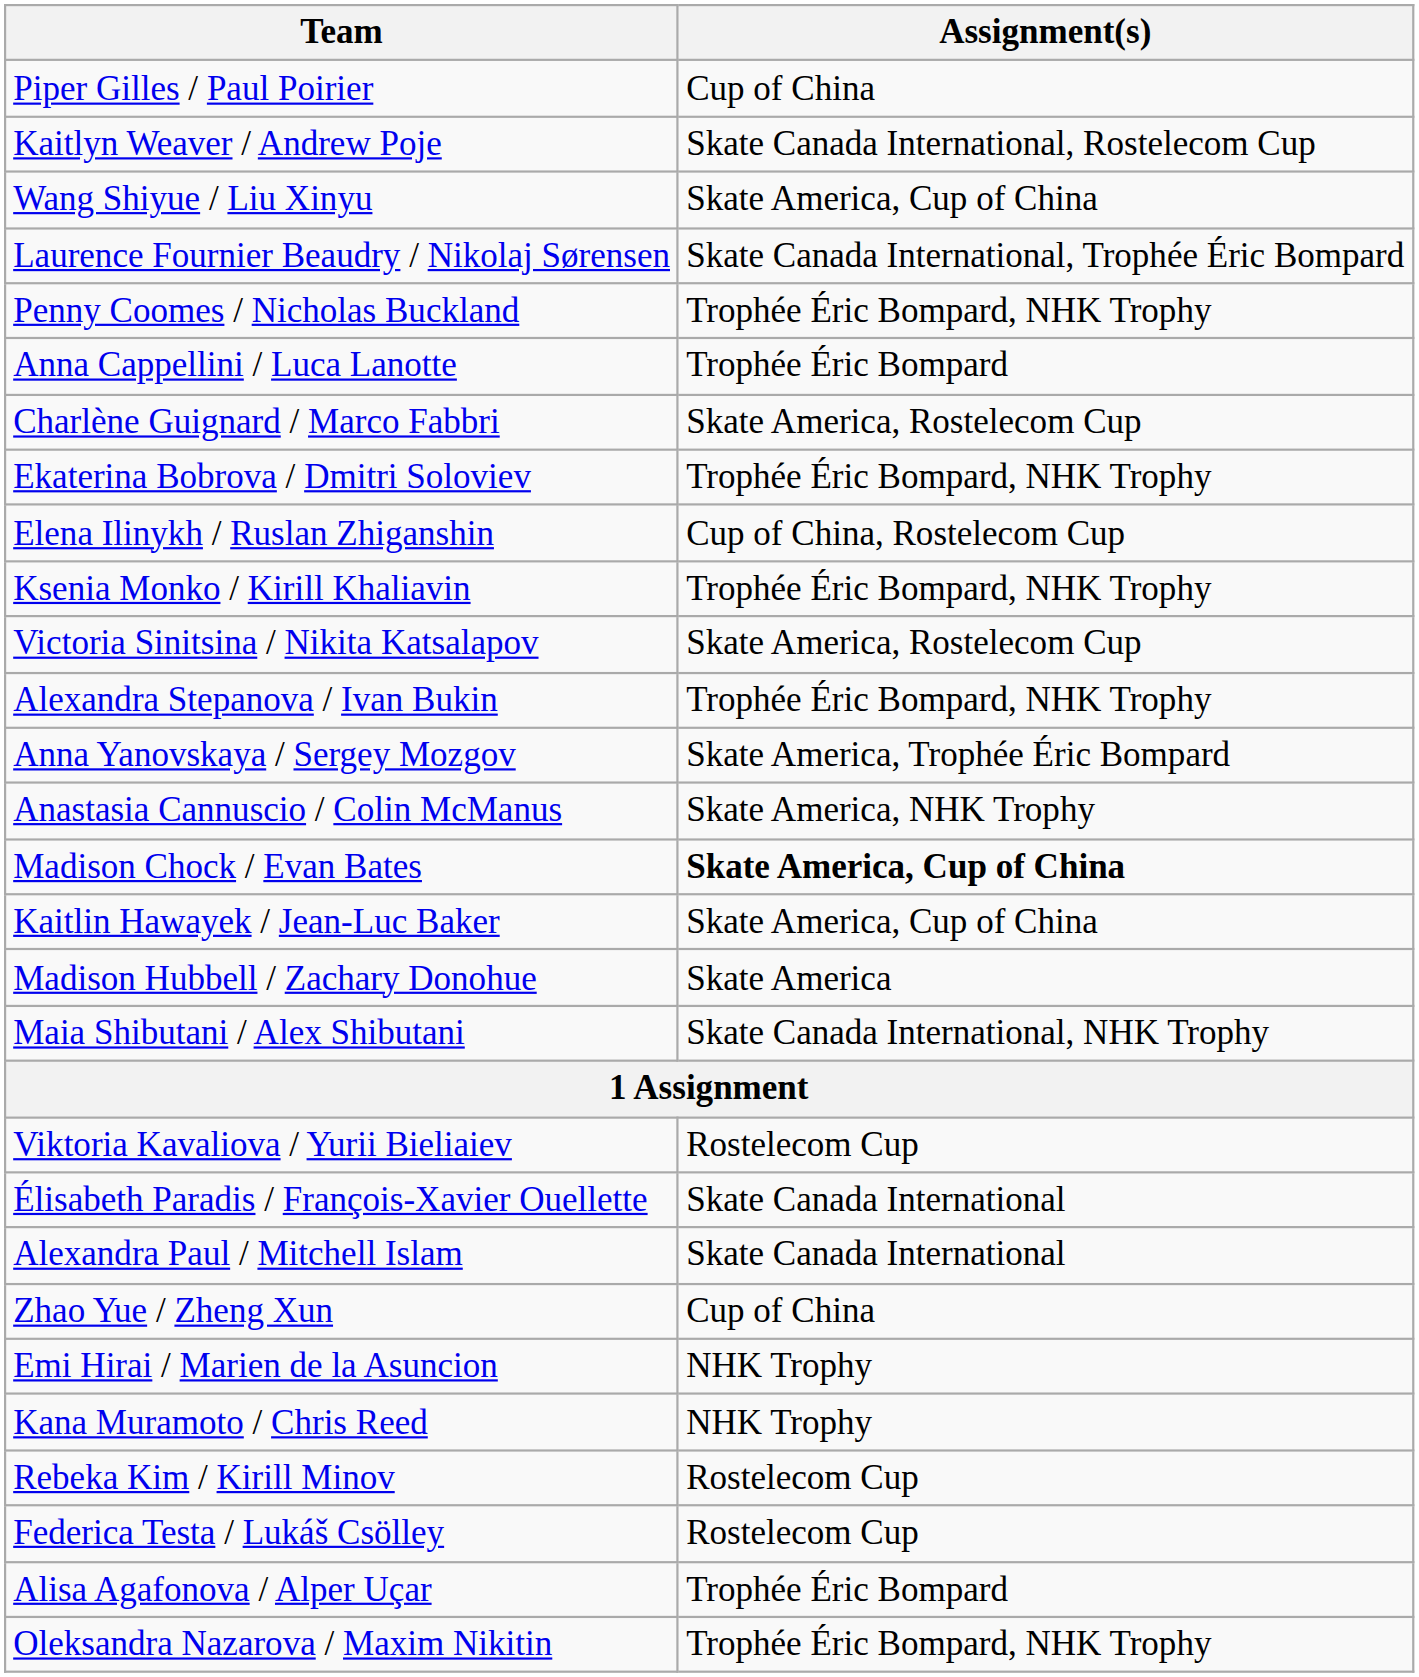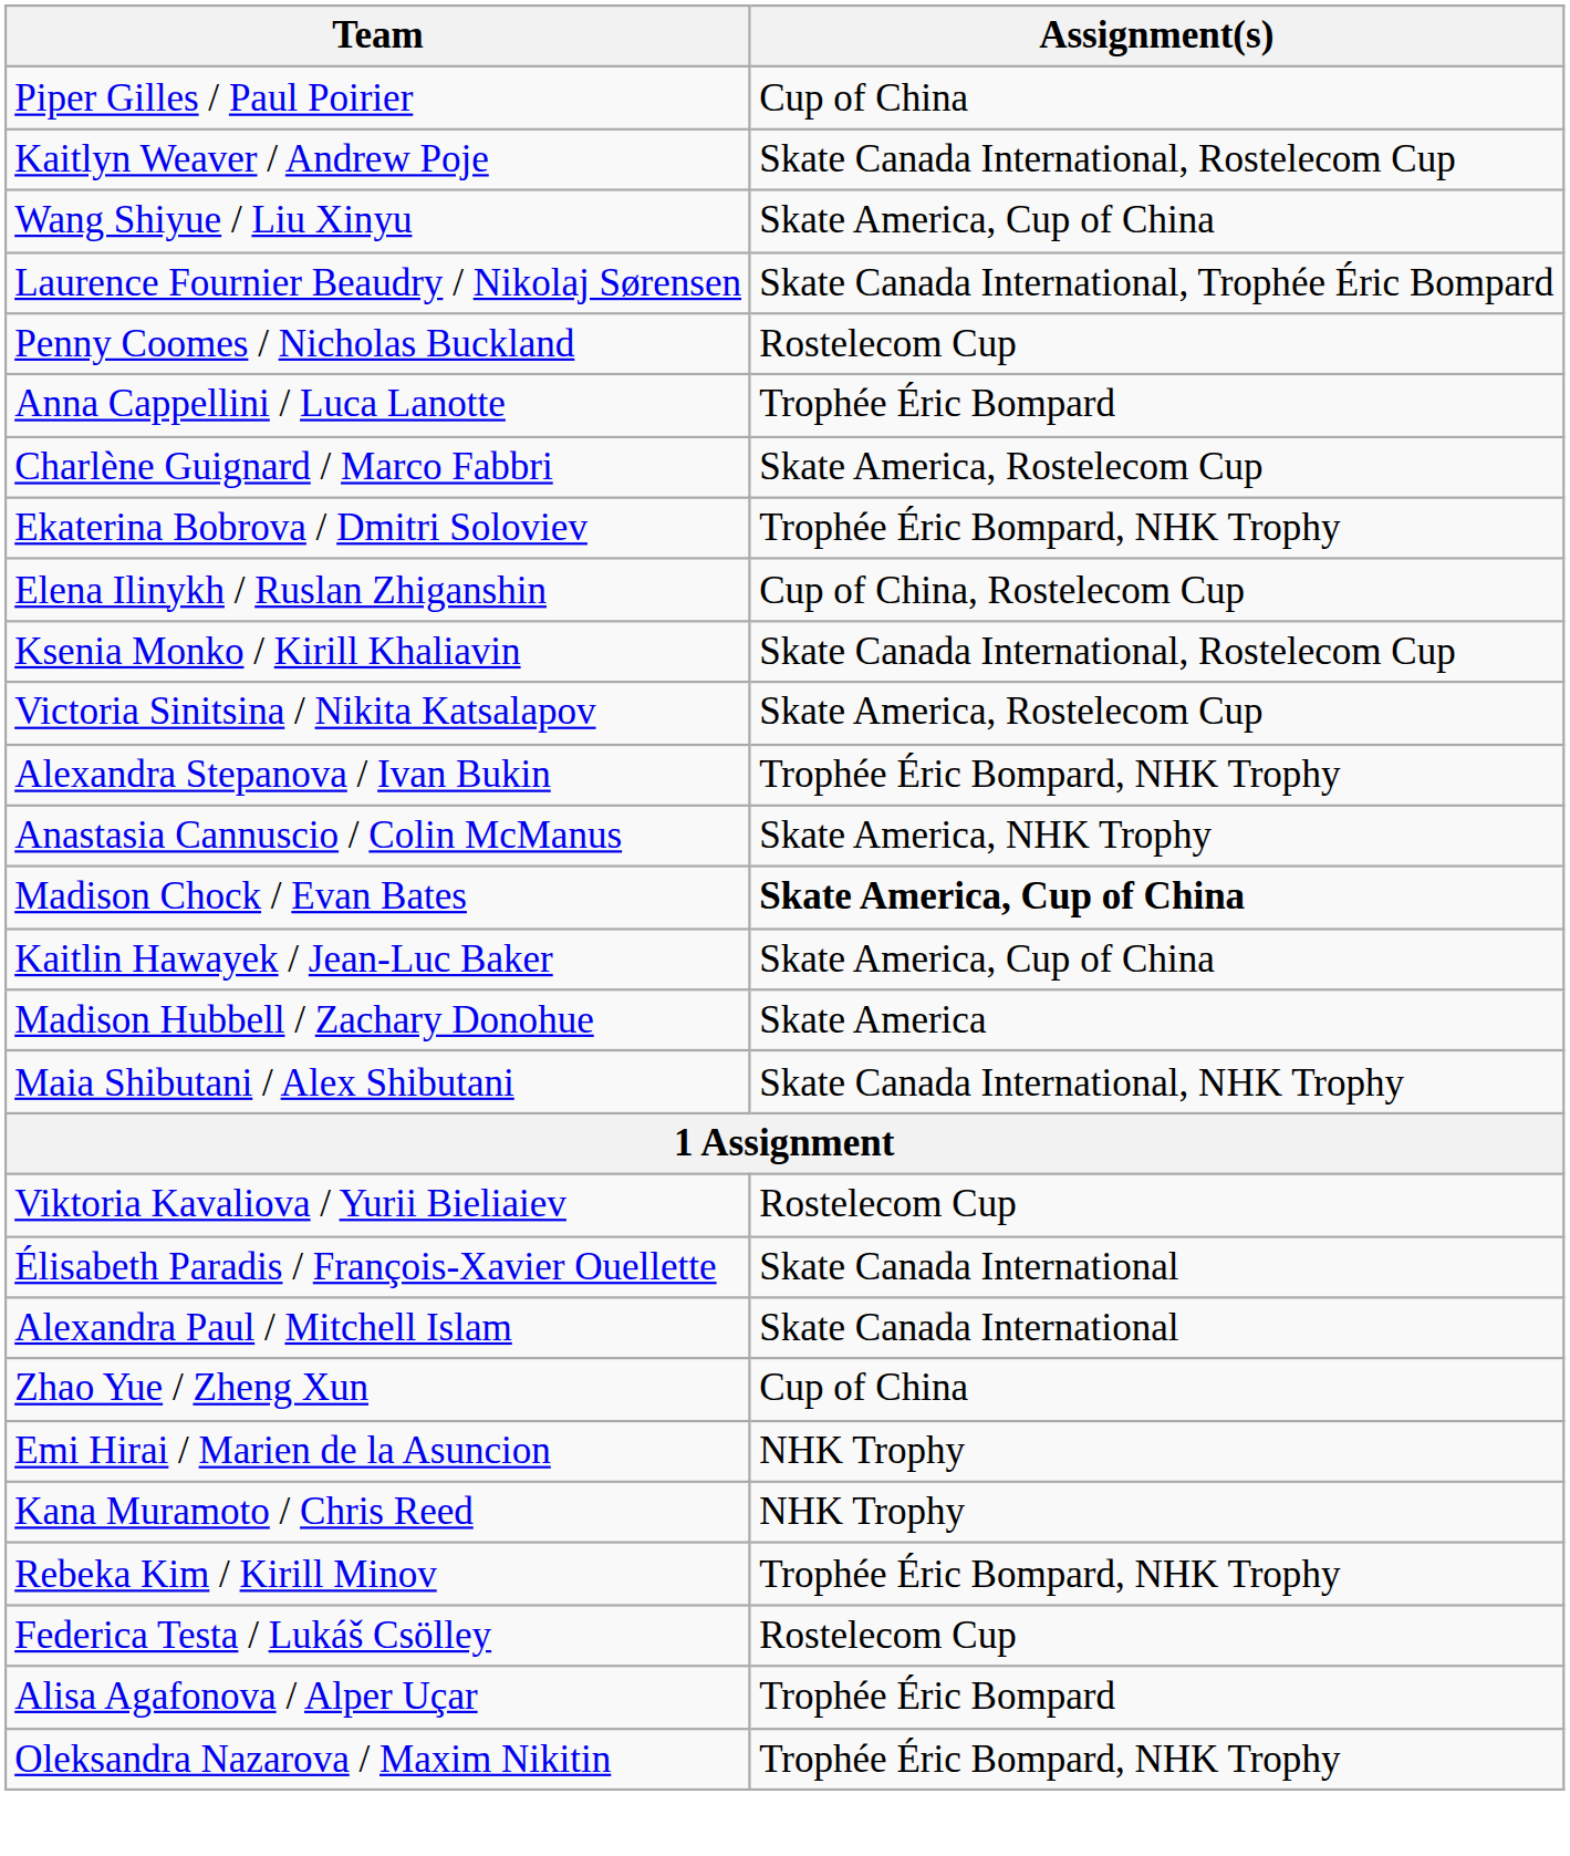 <table class="wikitable">
 <tr>
 <th>Team</th>
 <th>Assignment(s)</th>
 </tr>
 <tr>
 <td> <a href='#'>Piper Gilles</a> / <a href='#'>Paul Poirier</a></td>
 <td>Cup of China</td>
 </tr>
 <tr>
 <td> <a href='#'>Kaitlyn Weaver</a> / <a href='#'>Andrew Poje</a></td>
 <td>Skate Canada International, Rostelecom Cup</td>
 </tr>
 <tr>
 <td> <a href='#'>Wang Shiyue</a> / <a href='#'>Liu Xinyu</a></td>
 <td>Skate America, Cup of China</td>
 </tr>
 <tr>
 <td> <a href='#'>Laurence Fournier Beaudry</a> / <a href='#'>Nikolaj Sørensen</a></td>
 <td>Skate Canada International, Trophée Éric Bompard</td>
 </tr>
 <tr>
 <td> <a href='#'>Penny Coomes</a> / <a href='#'>Nicholas Buckland</a></td>
-<td>Trophée Éric Bompard, NHK Trophy</td>
+<td>Rostelecom Cup</td>
 </tr>
 <tr>
 <td> <a href='#'>Anna Cappellini</a> / <a href='#'>Luca Lanotte</a></td>
 <td>Trophée Éric Bompard</td>
 </tr>
 <tr>
 <td> <a href='#'>Charlène Guignard</a> / <a href='#'>Marco Fabbri</a></td>
 <td>Skate America, Rostelecom Cup</td>
 </tr>
 <tr>
 <td> <a href='#'>Ekaterina Bobrova</a> / <a href='#'>Dmitri Soloviev</a></td>
 <td>Trophée Éric Bompard, NHK Trophy</td>
 </tr>
 <tr>
 <td> <a href='#'>Elena Ilinykh</a> / <a href='#'>Ruslan Zhiganshin</a></td>
 <td>Cup of China, Rostelecom Cup</td>
 </tr>
 <tr>
 <td> <a href='#'>Ksenia Monko</a> / <a href='#'>Kirill Khaliavin</a></td>
-<td>Trophée Éric Bompard, NHK Trophy</td>
+<td>Skate Canada International, Rostelecom Cup</td>
 </tr>
 <tr>
 <td> <a href='#'>Victoria Sinitsina</a> / <a href='#'>Nikita Katsalapov</a></td>
 <td>Skate America, Rostelecom Cup</td>
 </tr>
 <tr>
 <td> <a href='#'>Alexandra Stepanova</a> / <a href='#'>Ivan Bukin</a></td>
 <td>Trophée Éric Bompard, NHK Trophy</td>
-</tr>
-<tr>
-<td> <a href='#'>Anna Yanovskaya</a> / <a href='#'>Sergey Mozgov</a></td>
-<td>Skate America, Trophée Éric Bompard</td>
 </tr>
 <tr>
 <td> <a href='#'>Anastasia Cannuscio</a> / <a href='#'>Colin McManus</a></td>
 <td>Skate America, NHK Trophy</td>
 </tr>
 <tr>
 <td> <a href='#'>Madison Chock</a> / <a href='#'>Evan Bates</a></td>
 <td><strong>Skate America, Cup of China</strong></td>
 </tr>
 <tr>
 <td> <a href='#'>Kaitlin Hawayek</a> / <a href='#'>Jean-Luc Baker</a></td>
 <td>Skate America, Cup of China</td>
 </tr>
 <tr>
 <td> <a href='#'>Madison Hubbell</a> / <a href='#'>Zachary Donohue</a></td>
 <td>Skate America</td>
 </tr>
 <tr>
 <td> <a href='#'>Maia Shibutani</a> / <a href='#'>Alex Shibutani</a></td>
 <td>Skate Canada International, NHK Trophy</td>
 </tr>
 <tr>
 <th colspan="2">1 Assignment</th>
 </tr>
 <tr>
 <td> <a href='#'>Viktoria Kavaliova</a> / <a href='#'>Yurii Bieliaiev</a></td>
 <td>Rostelecom Cup</td>
 </tr>
 <tr>
 <td> <a href='#'>Élisabeth Paradis</a> / <a href='#'>François-Xavier Ouellette</a></td>
 <td>Skate Canada International</td>
 </tr>
 <tr>
 <td> <a href='#'>Alexandra Paul</a> / <a href='#'>Mitchell Islam</a></td>
 <td>Skate Canada International</td>
 </tr>
 <tr>
 <td> <a href='#'>Zhao Yue</a> / <a href='#'>Zheng Xun</a></td>
 <td>Cup of China</td>
 </tr>
 <tr>
 <td> <a href='#'>Emi Hirai</a> / <a href='#'>Marien de la Asuncion</a></td>
 <td>NHK Trophy</td>
 </tr>
 <tr>
 <td> <a href='#'>Kana Muramoto</a> / <a href='#'>Chris Reed</a></td>
 <td>NHK Trophy</td>
 </tr>
 <tr>
 <td> <a href='#'>Rebeka Kim</a> / <a href='#'>Kirill Minov</a></td>
-<td>Rostelecom Cup</td>
+<td>Trophée Éric Bompard, NHK Trophy</td>
 </tr>
 <tr>
 <td> <a href='#'>Federica Testa</a> / <a href='#'>Lukáš Csölley</a></td>
 <td>Rostelecom Cup</td>
 </tr>
 <tr>
 <td> <a href='#'>Alisa Agafonova</a> / <a href='#'>Alper Uçar</a></td>
 <td>Trophée Éric Bompard</td>
 </tr>
 <tr>
 <td> <a href='#'>Oleksandra Nazarova</a> / <a href='#'>Maxim Nikitin</a></td>
 <td>Trophée Éric Bompard, NHK Trophy</td>
 </tr>
 </table>
